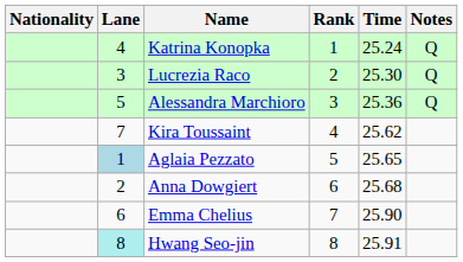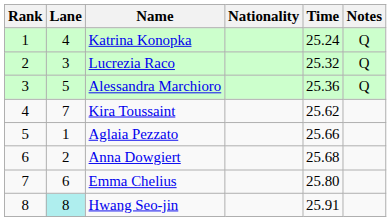 <table class="wikitable sortable" style="text-align:center">
 <tr>
-<th>Nationality</th>
+<th>Rank</th>
 <th>Lane</th>
 <th>Name</th>
-<th>Rank</th>
+<th>Nationality</th>
 <th>Time</th>
 <th>Notes</th>
 </tr>
 <tr bgcolor=ccffcc>
-<td align="left"></td>
+<td>1</td>
 <td>4</td>
 <td align="left"><a href='#'>Katrina Konopka</a></td>
-<td>1</td>
+<td align="left"></td>
 <td>25.24</td>
 <td>Q</td>
 </tr>
 <tr bgcolor=ccffcc>
-<td align="left"></td>
+<td>2</td>
 <td>3</td>
 <td align="left"><a href='#'>Lucrezia Raco</a></td>
-<td>2</td>
-<td>25.30</td>
+<td align="left"></td>
+<td>25.32</td>
 <td>Q</td>
 </tr>
 <tr bgcolor=ccffcc>
-<td align="left"></td>
+<td>3</td>
 <td>5</td>
 <td align="left"><a href='#'>Alessandra Marchioro</a></td>
-<td>3</td>
+<td align="left"></td>
 <td>25.36</td>
 <td>Q</td>
 </tr>
 <tr>
-<td align="left"></td>
+<td>4</td>
 <td>7</td>
 <td align="left"><a href='#'>Kira Toussaint</a></td>
-<td>4</td>
+<td align="left"></td>
 <td>25.62</td>
 <td></td>
 </tr>
 <tr>
+<td>5</td>
+<td>1</td>
+<td align="left"><a href='#'>Aglaia Pezzato</a></td>
 <td align="left"></td>
-<td style="background: lightblue;">1</td>
-<td align="left"><a href='#'>Aglaia Pezzato</a></td>
-<td>5</td>
-<td>25.65</td>
+<td>25.66</td>
 <td></td>
 </tr>
 <tr>
-<td align="left"></td>
+<td>6</td>
 <td>2</td>
 <td align="left"><a href='#'>Anna Dowgiert</a></td>
-<td>6</td>
+<td align="left"></td>
 <td>25.68</td>
 <td></td>
 </tr>
 <tr>
-<td align="left"></td>
+<td>7</td>
 <td>6</td>
 <td align="left"><a href='#'>Emma Chelius</a></td>
-<td>7</td>
-<td>25.90</td>
+<td align="left"></td>
+<td>25.80</td>
 <td></td>
 </tr>
 <tr>
-<td align="left"></td>
+<td>8</td>
 <td style="background: paleturquoise;">8</td>
 <td align="left"><a href='#'>Hwang Seo-jin</a></td>
-<td>8</td>
+<td align="left"></td>
 <td>25.91</td>
 <td></td>
 </tr>
 </table>
